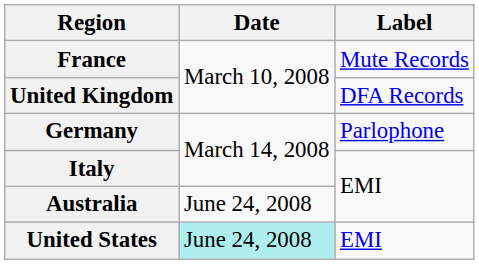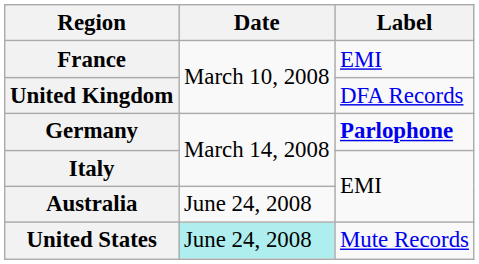 <table class="wikitable plainrowheaders">
 <tr>
 <th scope="col">Region</th>
 <th scope="col">Date</th>
 <th scope="col">Label</th>
 </tr>
 <tr>
 <th scope="row">France</th>
 <td rowspan="2">March 10, 2008</td>
-<td><a href='#'>Mute Records</a></td>
+<td><a href='#'>EMI</a></td>
 </tr>
 <tr>
 <th scope="row">United Kingdom</th>
 <td><a href='#'>DFA Records</a></td>
 </tr>
 <tr>
 <th scope="row">Germany</th>
 <td rowspan="2">March 14, 2008</td>
-<td><a href='#'>Parlophone</a></td>
+<td><strong><a href='#'>Parlophone</a></strong></td>
 </tr>
 <tr>
 <th scope="row">Italy</th>
 <td rowspan="2">EMI</td>
 </tr>
 <tr>
 <th scope="row">Australia</th>
 <td>June 24, 2008</td>
 </tr>
 <tr>
 <th scope="row">United States</th>
 <td style="background: paleturquoise;">June 24, 2008</td>
-<td><a href='#'>EMI</a></td>
+<td><a href='#'>Mute Records</a></td>
 </tr>
 </table>
